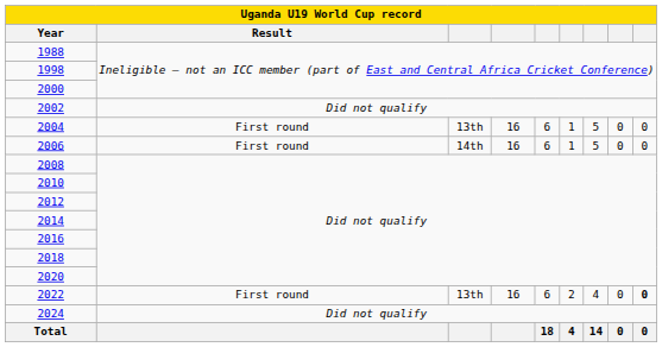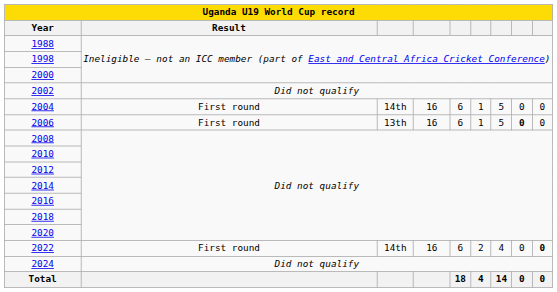 <table class="wikitable" style="font-size:90%; text-align:center;">
 <tr>
 <th style="color:black; background:#FCDC04;" colspan=9>Uganda U19 World Cup record</th>
 </tr>
 <tr>
 <th width="90">Year</th>
 <th>Result</th>
 <th width="40"></th>
 <th width="40"></th>
 <th width="20"></th>
 <th width="20"></th>
 <th width="20"></th>
 <th width="20"></th>
 <th width="20"></th>
 </tr>
 <tr>
 <td> <a href='#'>1988</a></td>
 <td colspan=8 rowspan=3><em>Ineligible – not an ICC member (part of <a href='#'>East and Central Africa Cricket Conference</a>)</em></td>
 </tr>
 <tr>
 <td> <a href='#'>1998</a></td>
 </tr>
 <tr>
 <td> <a href='#'>2000</a></td>
 </tr>
 <tr>
 <td> <a href='#'>2002</a></td>
 <td colspan=8><em>Did not qualify</em></td>
 </tr>
 <tr>
 <td> <a href='#'>2004</a></td>
 <td>First round</td>
-<td>13th</td>
+<td>14th</td>
 <td>16</td>
 <td>6</td>
 <td>1</td>
 <td>5</td>
 <td>0</td>
 <td>0</td>
 </tr>
 <tr>
 <td> <a href='#'>2006</a></td>
 <td>First round</td>
-<td>14th</td>
+<td>13th</td>
 <td>16</td>
 <td>6</td>
 <td>1</td>
 <td>5</td>
-<td>0</td>
+<td><strong>0</strong></td>
 <td>0</td>
 </tr>
 <tr>
 <td> <a href='#'>2008</a></td>
 <td colspan=8 rowspan=7><em>Did not qualify</em></td>
 </tr>
 <tr>
 <td> <a href='#'>2010</a></td>
 </tr>
 <tr>
 <td> <a href='#'>2012</a></td>
 </tr>
 <tr>
 <td> <a href='#'>2014</a></td>
 </tr>
 <tr>
 <td> <a href='#'>2016</a></td>
 </tr>
 <tr>
 <td> <a href='#'>2018</a></td>
 </tr>
 <tr>
 <td> <a href='#'>2020</a></td>
 </tr>
 <tr>
 <td> <a href='#'>2022</a></td>
 <td>First round</td>
-<td>13th</td>
+<td>14th</td>
 <td>16</td>
 <td>6</td>
 <td>2</td>
 <td>4</td>
 <td>0</td>
 <td><strong>0</strong></td>
 </tr>
 <tr>
 <td> <a href='#'>2024</a></td>
 <td colspan=8><em>Did not qualify</em></td>
 </tr>
 <tr>
 <th>Total</th>
 <th></th>
 <th></th>
 <th></th>
 <th>18</th>
 <th>4</th>
 <th>14</th>
 <th>0</th>
 <th>0</th>
 </tr>
 </table>
